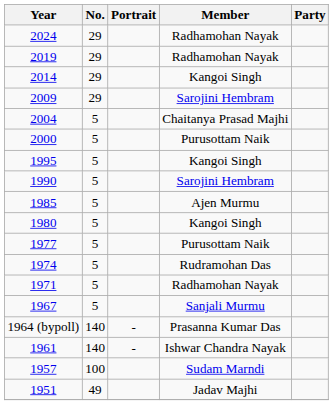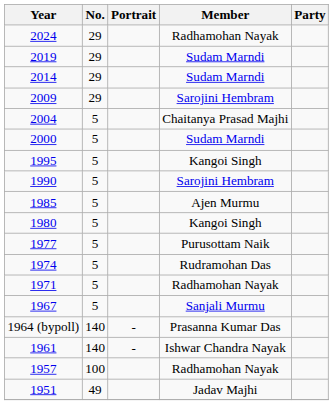 <table class="wikitable sortable" style="text-align:center">
 <tr>
 <th>Year</th>
 <th> No.</th>
 <th>Portrait</th>
 <th>Member</th>
 <th colspan=2>Party</th>
 </tr>
 <tr>
 <td><a href='#'>2024</a></td>
 <td>29</td>
 <td></td>
 <td>Radhamohan Nayak</td>
 <td></td>
 </tr>
 <tr>
 <td><a href='#'>2019</a></td>
 <td>29</td>
 <td></td>
-<td>Radhamohan Nayak</td>
+<td><a href='#'>Sudam Marndi</a></td>
 <td></td>
 </tr>
 <tr>
 <td><a href='#'>2014</a></td>
 <td>29</td>
 <td></td>
-<td>Kangoi Singh</td>
+<td><a href='#'>Sudam Marndi</a></td>
 <td></td>
 </tr>
 <tr>
 <td><a href='#'>2009</a></td>
 <td>29</td>
 <td></td>
 <td><a href='#'>Sarojini Hembram</a></td>
 <td></td>
 </tr>
 <tr>
 <td><a href='#'>2004</a></td>
 <td>5</td>
 <td></td>
 <td>Chaitanya Prasad Majhi</td>
 <td></td>
 </tr>
 <tr>
 <td><a href='#'>2000</a></td>
 <td>5</td>
 <td></td>
-<td>Purusottam Naik</td>
+<td><a href='#'>Sudam Marndi</a></td>
 <td></td>
 </tr>
 <tr>
 <td><a href='#'>1995</a></td>
 <td>5</td>
 <td></td>
 <td>Kangoi Singh</td>
 <td></td>
 </tr>
 <tr>
 <td><a href='#'>1990</a></td>
 <td>5</td>
 <td></td>
 <td><a href='#'>Sarojini Hembram</a></td>
 <td></td>
 </tr>
 <tr>
 <td><a href='#'>1985</a></td>
 <td>5</td>
 <td></td>
 <td>Ajen Murmu</td>
 <td></td>
 </tr>
 <tr>
 <td><a href='#'>1980</a></td>
 <td>5</td>
 <td></td>
 <td>Kangoi Singh</td>
 <td></td>
 </tr>
 <tr>
 <td><a href='#'>1977</a></td>
 <td>5</td>
 <td></td>
 <td>Purusottam Naik</td>
 <td></td>
 </tr>
 <tr>
 <td><a href='#'>1974</a></td>
 <td>5</td>
 <td></td>
 <td>Rudramohan Das</td>
 <td></td>
 </tr>
 <tr>
 <td><a href='#'>1971</a></td>
 <td>5</td>
 <td></td>
 <td>Radhamohan Nayak</td>
 <td></td>
 </tr>
 <tr>
 <td><a href='#'>1967</a></td>
 <td>5</td>
 <td></td>
 <td><a href='#'>Sanjali Murmu</a></td>
 <td></td>
 </tr>
 <tr>
 <td>1964 (bypoll)</td>
 <td>140</td>
 <td>-</td>
 <td>Prasanna Kumar Das</td>
 <td></td>
 </tr>
 <tr>
 <td><a href='#'>1961</a></td>
 <td>140</td>
 <td>-</td>
 <td>Ishwar Chandra Nayak</td>
 <td></td>
 </tr>
 <tr>
 <td><a href='#'>1957</a></td>
 <td>100</td>
 <td></td>
-<td><a href='#'>Sudam Marndi</a></td>
+<td>Radhamohan Nayak</td>
 <td></td>
 </tr>
 <tr>
 <td><a href='#'>1951</a></td>
 <td>49</td>
 <td></td>
 <td>Jadav Majhi</td>
 <td></td>
 </tr>
 <tr>
 </tr>
 </table>
